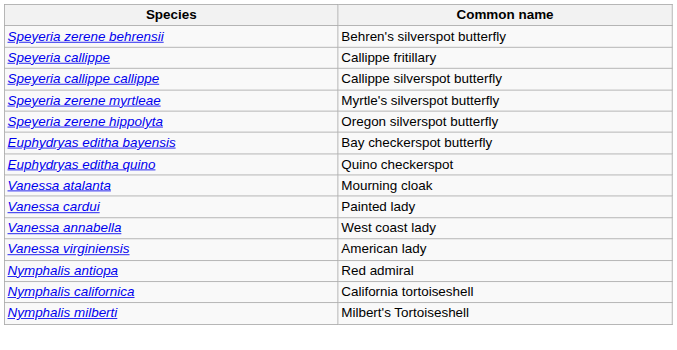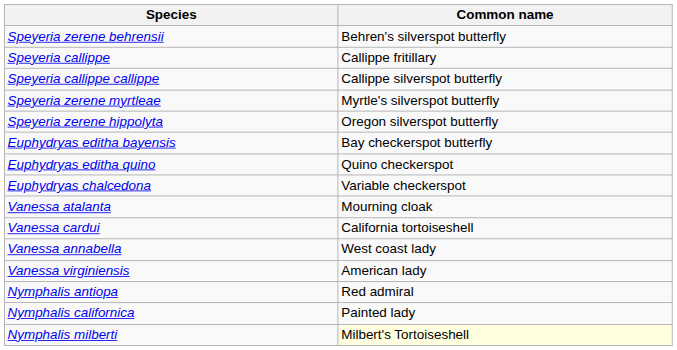 <table width=90% class="wikitable">
 <tr>
 <th width=25%>Species</th>
 <th width=25%>Common name</th>
 </tr>
 <tr>
 <td><em><a href='#'>Speyeria zerene behrensii</a></em></td>
 <td>Behren's silverspot butterfly</td>
 </tr>
 <tr>
 <td><em><a href='#'>Speyeria callippe</a></em></td>
 <td>Callippe fritillary</td>
 </tr>
 <tr>
 <td><em> <a href='#'>Speyeria callippe callippe</a></em></td>
 <td>Callippe silverspot butterfly</td>
 </tr>
 <tr>
 <td><em><a href='#'>Speyeria zerene myrtleae</a></em></td>
 <td>Myrtle's silverspot butterfly</td>
 </tr>
 <tr>
 <td><em><a href='#'>Speyeria zerene hippolyta</a></em></td>
 <td>Oregon silverspot butterfly</td>
 </tr>
 <tr>
 <td><em><a href='#'>Euphydryas editha bayensis</a></em></td>
 <td>Bay checkerspot butterfly</td>
 </tr>
 <tr>
 <td><em><a href='#'>Euphydryas editha quino</a></em></td>
 <td>Quino checkerspot</td>
 </tr>
 <tr>
+<td><em><a href='#'>Euphydryas chalcedona </a></em></td>
+<td>Variable checkerspot</td>
+</tr>
+<tr>
 <td><em><a href='#'>Vanessa atalanta</a></em></td>
 <td>Mourning cloak</td>
 </tr>
 <tr>
 <td><em><a href='#'>Vanessa cardui</a></em></td>
-<td>Painted lady</td>
+<td>California tortoiseshell</td>
 </tr>
 <tr>
 <td><em><a href='#'>Vanessa annabella</a></em></td>
 <td>West coast lady</td>
 </tr>
 <tr>
 <td><em><a href='#'>Vanessa virginiensis</a></em></td>
 <td>American lady</td>
 </tr>
 <tr>
 <td><em><a href='#'>Nymphalis antiopa</a></em></td>
 <td>Red admiral</td>
 </tr>
 <tr>
 <td><em><a href='#'>Nymphalis californica</a></em></td>
-<td>California tortoiseshell</td>
+<td>Painted lady</td>
 </tr>
 <tr>
 <td><em><a href='#'>Nymphalis milberti</a></em></td>
-<td>Milbert's Tortoiseshell</td>
+<td style="background: lightyellow;">Milbert's Tortoiseshell</td>
 </tr>
 </table>
